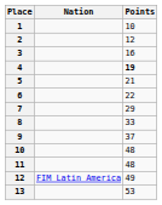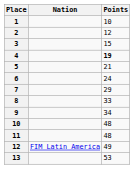 <table class="wikitable" style="font-size: 85%">
 <tr>
 <th>Place</th>
 <th>Nation</th>
 <th>Points</th>
 </tr>
 <tr>
 <th>1</th>
 <td></td>
 <td>10</td>
 </tr>
 <tr>
 <th>2</th>
 <td></td>
 <td>12</td>
 </tr>
 <tr>
 <th>3</th>
 <td></td>
-<td>16</td>
+<td>15</td>
 </tr>
 <tr>
 <th>4</th>
 <td></td>
 <td><strong>19</strong></td>
 </tr>
 <tr>
 <th>5</th>
 <td></td>
 <td>21</td>
 </tr>
 <tr>
 <th>6</th>
 <td></td>
-<td>22</td>
+<td>24</td>
 </tr>
 <tr>
 <th>7</th>
 <td></td>
 <td>29</td>
 </tr>
 <tr>
 <th>8</th>
 <td></td>
 <td>33</td>
 </tr>
 <tr>
 <th>9</th>
 <td></td>
-<td>37</td>
+<td>34</td>
 </tr>
 <tr>
 <th>10</th>
 <td></td>
 <td>48</td>
 </tr>
 <tr>
 <th>11</th>
 <td></td>
 <td>48</td>
 </tr>
 <tr>
 <th>12</th>
 <td><a href='#'>FIM Latin America</a></td>
 <td>49</td>
 </tr>
 <tr>
 <th>13</th>
 <td></td>
 <td>53</td>
 </tr>
 </table>
